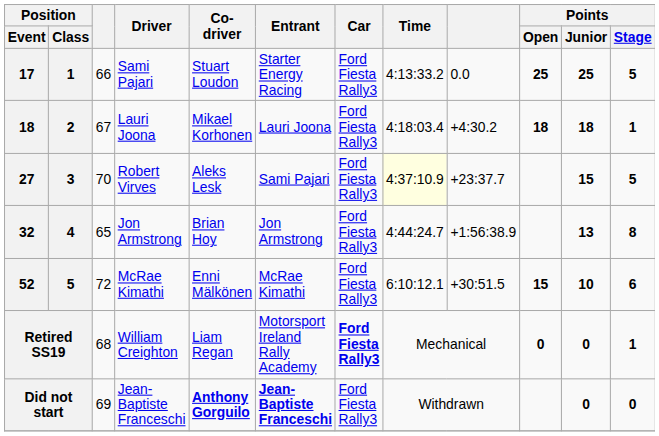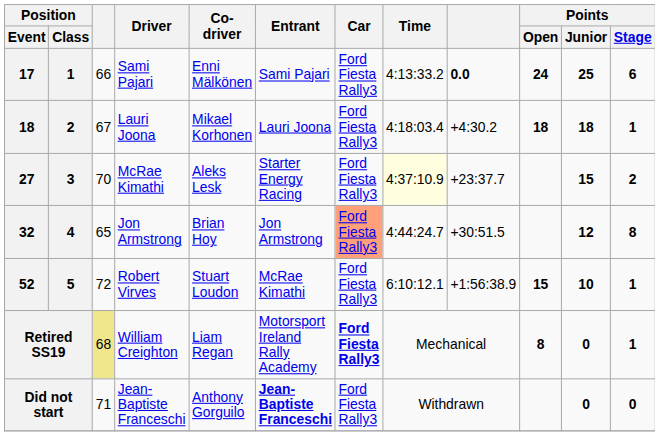 <table class="wikitable" width=85% style="font-size: 85%;">
 <tr>
 <th colspan="2">Position</th>
 <th rowspan="2"></th>
 <th rowspan="2">Driver</th>
 <th rowspan="2">Co-driver</th>
 <th rowspan="2">Entrant</th>
 <th rowspan="2">Car</th>
 <th rowspan="2">Time</th>
 <th rowspan="2"></th>
 <th colspan="3">Points</th>
 </tr>
 <tr>
 <th>Event</th>
 <th>Class</th>
 <th>Open</th>
 <th>Junior</th>
 <th><a href='#'>Stage</a></th>
 </tr>
 <tr>
 <th>17</th>
 <th>1</th>
 <td align="center">66</td>
 <td><a href='#'>Sami Pajari</a></td>
-<td><a href='#'>Stuart Loudon</a></td>
-<td><a href='#'>Starter Energy Racing</a></td>
+<td><a href='#'>Enni Mälkönen</a></td>
+<td><a href='#'>Sami Pajari</a></td>
 <td><a href='#'>Ford Fiesta Rally3</a></td>
 <td>4:13:33.2</td>
-<td>0.0</td>
+<td><strong>0.0</strong></td>
+<td align="center"><strong>24</strong></td>
 <td align="center"><strong>25</strong></td>
-<td align="center"><strong>25</strong></td>
-<td align="center"><strong>5</strong></td>
+<td align="center"><strong>6</strong></td>
 </tr>
 <tr>
 <th>18</th>
 <th>2</th>
 <td align="center">67</td>
 <td><a href='#'>Lauri Joona</a></td>
 <td><a href='#'>Mikael Korhonen</a></td>
 <td><a href='#'>Lauri Joona</a></td>
 <td><a href='#'>Ford Fiesta Rally3</a></td>
 <td>4:18:03.4</td>
 <td>+4:30.2</td>
 <td align="center"><strong>18</strong></td>
 <td align="center"><strong>18</strong></td>
 <td align="center"><strong>1</strong></td>
 </tr>
 <tr>
 <th>27</th>
 <th>3</th>
 <td align="center">70</td>
-<td><a href='#'>Robert Virves</a></td>
+<td><a href='#'>McRae Kimathi</a></td>
 <td><a href='#'>Aleks Lesk</a></td>
-<td><a href='#'>Sami Pajari</a></td>
+<td><a href='#'>Starter Energy Racing</a></td>
 <td><a href='#'>Ford Fiesta Rally3</a></td>
 <td style="background: lightyellow;">4:37:10.9</td>
 <td>+23:37.7</td>
 <td></td>
 <td align="center"><strong>15</strong></td>
-<td align="center"><strong>5</strong></td>
+<td align="center"><strong>2</strong></td>
 </tr>
 <tr>
 <th>32</th>
 <th>4</th>
 <td align="center">65</td>
 <td><a href='#'>Jon Armstrong</a></td>
 <td><a href='#'>Brian Hoy</a></td>
 <td><a href='#'>Jon Armstrong</a></td>
-<td><a href='#'>Ford Fiesta Rally3</a></td>
+<td style="background: lightsalmon;"><a href='#'>Ford Fiesta Rally3</a></td>
 <td>4:44:24.7</td>
-<td>+1:56:38.9</td>
+<td>+30:51.5</td>
 <td></td>
-<td align="center"><strong>13</strong></td>
+<td align="center"><strong>12</strong></td>
 <td align="center"><strong>8</strong></td>
 </tr>
 <tr>
 <th>52</th>
 <th>5</th>
 <td align="center">72</td>
-<td><a href='#'>McRae Kimathi</a></td>
-<td><a href='#'>Enni Mälkönen</a></td>
+<td><a href='#'>Robert Virves</a></td>
+<td><a href='#'>Stuart Loudon</a></td>
 <td><a href='#'>McRae Kimathi</a></td>
 <td><a href='#'>Ford Fiesta Rally3</a></td>
 <td>6:10:12.1</td>
-<td>+30:51.5</td>
+<td>+1:56:38.9</td>
 <td align="center"><strong>15</strong></td>
 <td align="center"><strong>10</strong></td>
-<td align="center"><strong>6</strong></td>
+<td align="center"><strong>1</strong></td>
 </tr>
 <tr>
 <th colspan="2">Retired SS19</th>
-<td align="center">68</td>
+<td align="center" style="background: khaki;">68</td>
 <td><a href='#'>William Creighton</a></td>
 <td><a href='#'>Liam Regan</a></td>
 <td><a href='#'>Motorsport Ireland Rally Academy</a></td>
 <td><strong><a href='#'>Ford Fiesta Rally3</a></strong></td>
 <td align="center" colspan="2">Mechanical</td>
-<td align="center"><strong>0</strong></td>
+<td align="center"><strong>8</strong></td>
 <td align="center"><strong>0</strong></td>
 <td align="center"><strong>1</strong></td>
 </tr>
 <tr>
 <th colspan="2">Did not start</th>
-<td align="center">69</td>
+<td align="center">71</td>
 <td><a href='#'>Jean-Baptiste Franceschi</a></td>
-<td><strong><a href='#'>Anthony Gorguilo</a></strong></td>
+<td><a href='#'>Anthony Gorguilo</a></td>
 <td><strong><a href='#'>Jean-Baptiste Franceschi</a></strong></td>
 <td><a href='#'>Ford Fiesta Rally3</a></td>
 <td align="center" colspan="2">Withdrawn</td>
 <td></td>
 <td align="center"><strong>0</strong></td>
 <td align="center"><strong>0</strong></td>
 </tr>
 <tr>
 </tr>
 </table>
